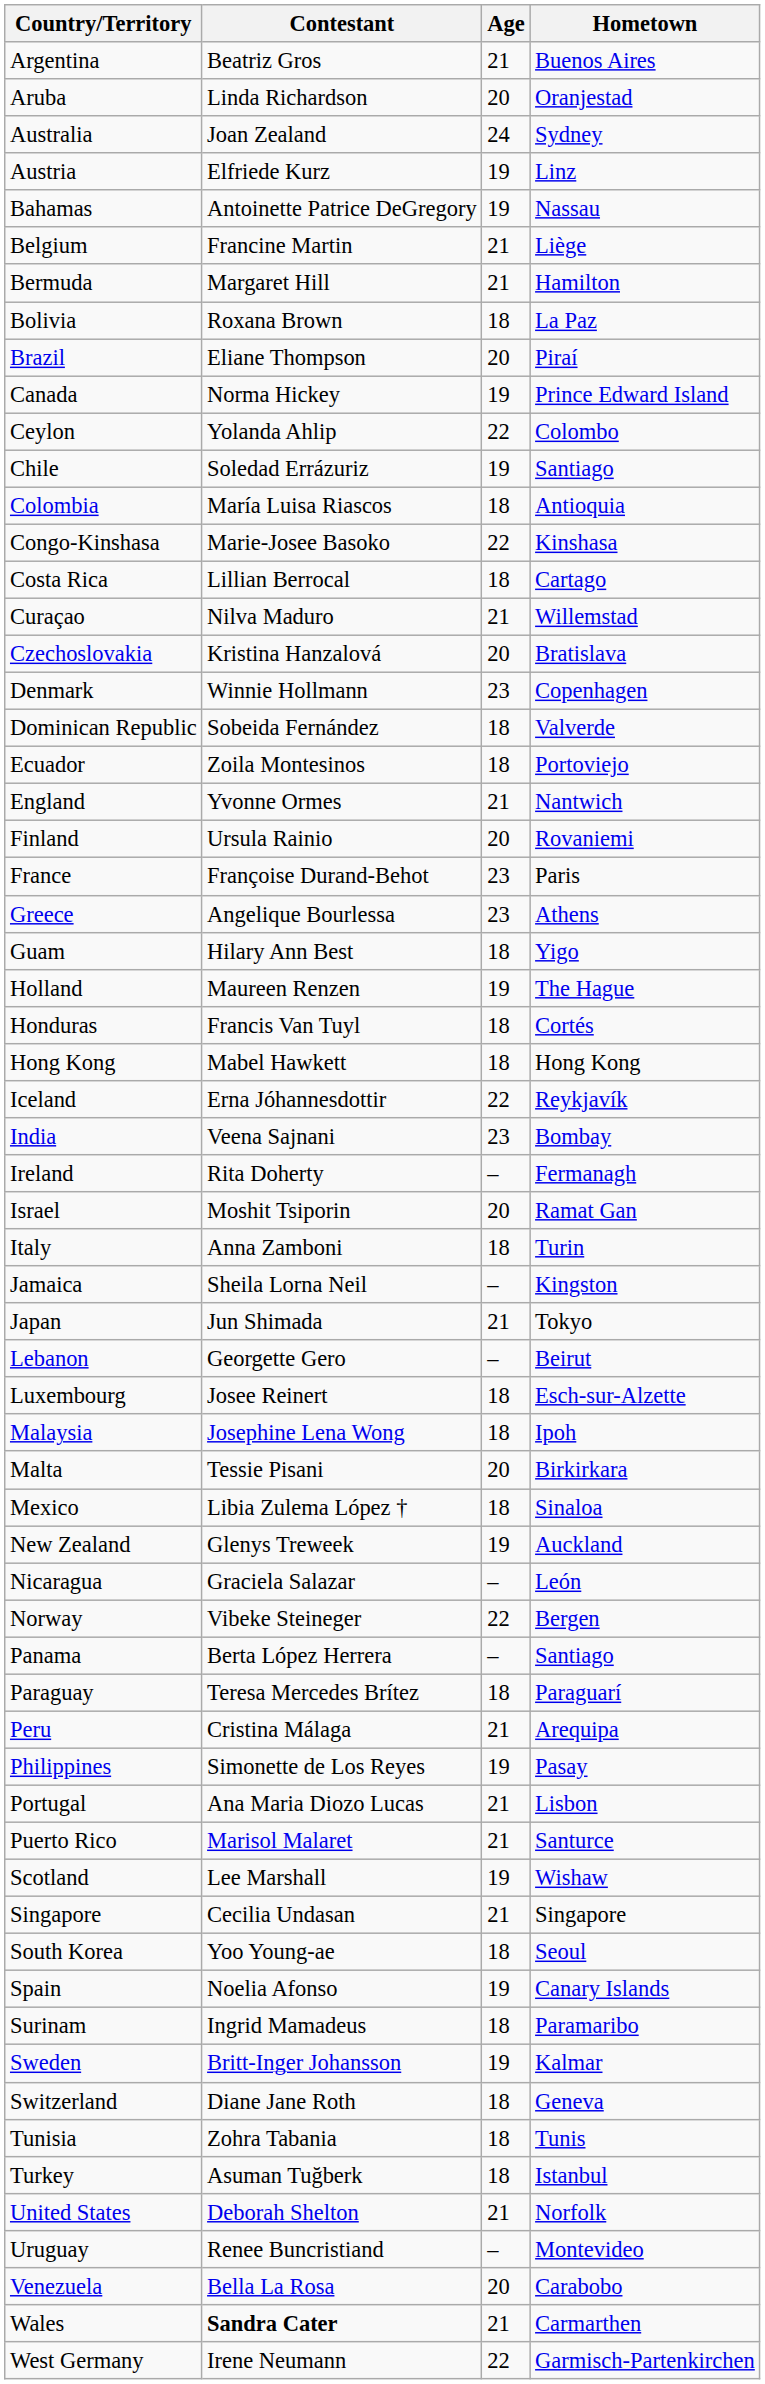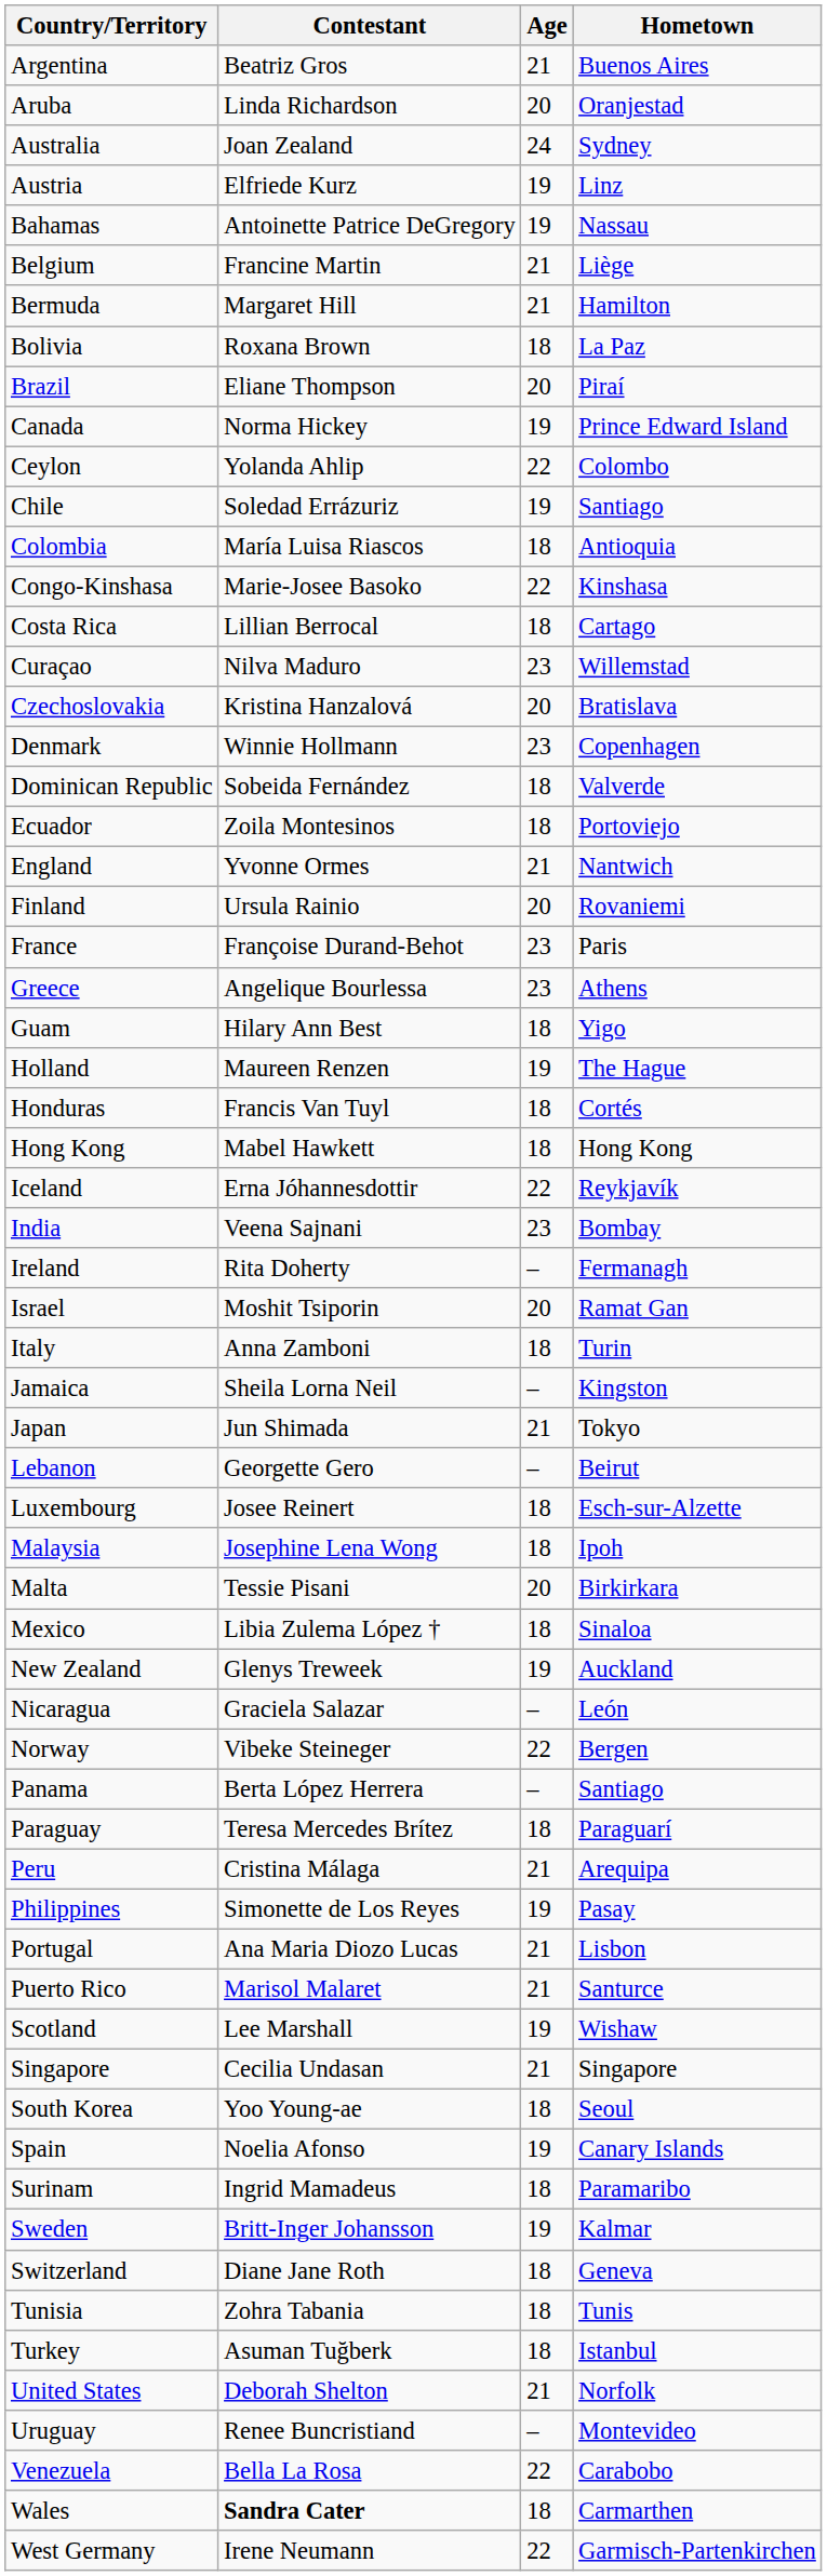 <table class="wikitable sortable" style="font-size: 95%;">
 <tr>
 <th>Country/Territory</th>
 <th>Contestant</th>
 <th>Age</th>
 <th>Hometown</th>
 </tr>
 <tr>
 <td> Argentina</td>
 <td>Beatriz Gros</td>
 <td>21</td>
 <td><a href='#'>Buenos Aires</a></td>
 </tr>
 <tr>
 <td> Aruba</td>
 <td>Linda Richardson</td>
 <td>20</td>
 <td><a href='#'>Oranjestad</a></td>
 </tr>
 <tr>
 <td> Australia</td>
 <td>Joan Zealand</td>
 <td>24</td>
 <td><a href='#'>Sydney</a></td>
 </tr>
 <tr>
 <td> Austria</td>
 <td>Elfriede Kurz</td>
 <td>19</td>
 <td><a href='#'>Linz</a></td>
 </tr>
 <tr>
 <td> Bahamas</td>
 <td>Antoinette Patrice DeGregory</td>
 <td>19</td>
 <td><a href='#'>Nassau</a></td>
 </tr>
 <tr>
 <td> Belgium</td>
 <td>Francine Martin</td>
 <td>21</td>
 <td><a href='#'>Liège</a></td>
 </tr>
 <tr>
 <td> Bermuda</td>
 <td>Margaret Hill</td>
 <td>21</td>
 <td><a href='#'>Hamilton</a></td>
 </tr>
 <tr>
 <td> Bolivia</td>
 <td>Roxana Brown</td>
 <td>18</td>
 <td><a href='#'>La Paz</a></td>
 </tr>
 <tr>
 <td> <a href='#'>Brazil</a></td>
 <td>Eliane Thompson</td>
 <td>20</td>
 <td><a href='#'>Piraí</a></td>
 </tr>
 <tr>
 <td> Canada</td>
 <td>Norma Hickey</td>
 <td>19</td>
 <td><a href='#'>Prince Edward Island</a></td>
 </tr>
 <tr>
 <td> Ceylon</td>
 <td>Yolanda Ahlip</td>
 <td>22</td>
 <td><a href='#'>Colombo</a></td>
 </tr>
 <tr>
 <td> Chile</td>
 <td>Soledad Errázuriz</td>
 <td>19</td>
 <td><a href='#'>Santiago</a></td>
 </tr>
 <tr>
 <td> <a href='#'>Colombia</a></td>
 <td>María Luisa Riascos</td>
 <td>18</td>
 <td><a href='#'>Antioquia</a></td>
 </tr>
 <tr>
 <td> Congo-Kinshasa</td>
 <td>Marie-Josee Basoko</td>
 <td>22</td>
 <td><a href='#'>Kinshasa</a></td>
 </tr>
 <tr>
 <td> Costa Rica</td>
 <td>Lillian Berrocal</td>
 <td>18</td>
 <td><a href='#'>Cartago</a></td>
 </tr>
 <tr>
 <td> Curaçao</td>
 <td>Nilva Maduro</td>
-<td>21</td>
+<td>23</td>
 <td><a href='#'>Willemstad</a></td>
 </tr>
 <tr>
 <td> <a href='#'>Czechoslovakia</a></td>
 <td>Kristina Hanzalová</td>
 <td>20</td>
 <td><a href='#'>Bratislava</a></td>
 </tr>
 <tr>
 <td> Denmark</td>
 <td>Winnie Hollmann</td>
 <td>23</td>
 <td><a href='#'>Copenhagen</a></td>
 </tr>
 <tr>
 <td> Dominican Republic</td>
 <td>Sobeida Fernández</td>
 <td>18</td>
 <td><a href='#'>Valverde</a></td>
 </tr>
 <tr>
 <td> Ecuador</td>
 <td>Zoila Montesinos</td>
 <td>18</td>
 <td><a href='#'>Portoviejo</a></td>
 </tr>
 <tr>
 <td> England</td>
 <td>Yvonne Ormes</td>
 <td>21</td>
 <td><a href='#'>Nantwich</a></td>
 </tr>
 <tr>
 <td> Finland</td>
 <td>Ursula Rainio</td>
 <td>20</td>
 <td><a href='#'>Rovaniemi</a></td>
 </tr>
 <tr>
 <td> France</td>
 <td>Françoise Durand-Behot</td>
 <td>23</td>
 <td>Paris</td>
 </tr>
 <tr>
 <td> <a href='#'>Greece</a></td>
 <td>Angelique Bourlessa</td>
 <td>23</td>
 <td><a href='#'>Athens</a></td>
 </tr>
 <tr>
 <td> Guam</td>
 <td>Hilary Ann Best</td>
 <td>18</td>
 <td><a href='#'>Yigo</a></td>
 </tr>
 <tr>
 <td> Holland</td>
 <td>Maureen Renzen</td>
 <td>19</td>
 <td><a href='#'>The Hague</a></td>
 </tr>
 <tr>
 <td> Honduras</td>
 <td>Francis Van Tuyl</td>
 <td>18</td>
 <td><a href='#'>Cortés</a></td>
 </tr>
 <tr>
 <td> Hong Kong</td>
 <td>Mabel Hawkett</td>
 <td>18</td>
 <td>Hong Kong</td>
 </tr>
 <tr>
 <td> Iceland</td>
 <td>Erna Jóhannesdottir</td>
 <td>22</td>
 <td><a href='#'>Reykjavík</a></td>
 </tr>
 <tr>
 <td> <a href='#'>India</a></td>
 <td>Veena Sajnani</td>
 <td>23</td>
 <td><a href='#'>Bombay</a></td>
 </tr>
 <tr>
 <td> Ireland</td>
 <td>Rita Doherty</td>
 <td>–</td>
 <td><a href='#'>Fermanagh</a></td>
 </tr>
 <tr>
 <td> Israel</td>
 <td>Moshit Tsiporin</td>
 <td>20</td>
 <td><a href='#'>Ramat Gan</a></td>
 </tr>
 <tr>
 <td> Italy</td>
 <td>Anna Zamboni</td>
 <td>18</td>
 <td><a href='#'>Turin</a></td>
 </tr>
 <tr>
 <td> Jamaica</td>
 <td>Sheila Lorna Neil</td>
 <td>–</td>
 <td><a href='#'>Kingston</a></td>
 </tr>
 <tr>
 <td> Japan</td>
 <td>Jun Shimada</td>
 <td>21</td>
 <td>Tokyo</td>
 </tr>
 <tr>
 <td> <a href='#'>Lebanon</a></td>
 <td>Georgette Gero</td>
 <td>–</td>
 <td><a href='#'>Beirut</a></td>
 </tr>
 <tr>
 <td> Luxembourg</td>
 <td>Josee Reinert</td>
 <td>18</td>
 <td><a href='#'>Esch-sur-Alzette</a></td>
 </tr>
 <tr>
 <td> <a href='#'>Malaysia</a></td>
 <td><a href='#'>Josephine Lena Wong</a></td>
 <td>18</td>
 <td><a href='#'>Ipoh</a></td>
 </tr>
 <tr>
 <td> Malta</td>
 <td>Tessie Pisani</td>
 <td>20</td>
 <td><a href='#'>Birkirkara</a></td>
 </tr>
 <tr>
 <td> Mexico</td>
 <td>Libia Zulema López †</td>
 <td>18</td>
 <td><a href='#'>Sinaloa</a></td>
 </tr>
 <tr>
 <td> New Zealand</td>
 <td>Glenys Treweek</td>
 <td>19</td>
 <td><a href='#'>Auckland</a></td>
 </tr>
 <tr>
 <td> Nicaragua</td>
 <td>Graciela Salazar</td>
 <td>–</td>
 <td><a href='#'>León</a></td>
 </tr>
 <tr>
 <td> Norway</td>
 <td>Vibeke Steineger</td>
 <td>22</td>
 <td><a href='#'>Bergen</a></td>
 </tr>
 <tr>
 <td> Panama</td>
 <td>Berta López Herrera</td>
 <td>–</td>
 <td><a href='#'>Santiago</a></td>
 </tr>
 <tr>
 <td> Paraguay</td>
 <td>Teresa Mercedes Brítez</td>
 <td>18</td>
 <td><a href='#'>Paraguarí</a></td>
 </tr>
 <tr>
 <td> <a href='#'>Peru</a></td>
 <td>Cristina Málaga</td>
 <td>21</td>
 <td><a href='#'>Arequipa</a></td>
 </tr>
 <tr>
 <td> <a href='#'>Philippines</a></td>
 <td>Simonette de Los Reyes</td>
 <td>19</td>
 <td><a href='#'>Pasay</a></td>
 </tr>
 <tr>
 <td> Portugal</td>
 <td>Ana Maria Diozo Lucas</td>
 <td>21</td>
 <td><a href='#'>Lisbon</a></td>
 </tr>
 <tr>
 <td> Puerto Rico</td>
 <td><a href='#'>Marisol Malaret</a></td>
 <td>21</td>
 <td><a href='#'>Santurce</a></td>
 </tr>
 <tr>
 <td> Scotland</td>
 <td>Lee Marshall</td>
 <td>19</td>
 <td><a href='#'>Wishaw</a></td>
 </tr>
 <tr>
 <td> Singapore</td>
 <td>Cecilia Undasan</td>
 <td>21</td>
 <td>Singapore</td>
 </tr>
 <tr>
 <td> South Korea</td>
 <td>Yoo Young-ae</td>
 <td>18</td>
 <td><a href='#'>Seoul</a></td>
 </tr>
 <tr>
 <td> Spain</td>
 <td>Noelia Afonso</td>
 <td>19</td>
 <td><a href='#'>Canary Islands</a></td>
 </tr>
 <tr>
 <td> Surinam</td>
 <td>Ingrid Mamadeus</td>
 <td>18</td>
 <td><a href='#'>Paramaribo</a></td>
 </tr>
 <tr>
 <td> <a href='#'>Sweden</a></td>
 <td><a href='#'>Britt-Inger Johansson</a></td>
 <td>19</td>
 <td><a href='#'>Kalmar</a></td>
 </tr>
 <tr>
 <td> Switzerland</td>
 <td>Diane Jane Roth</td>
 <td>18</td>
 <td><a href='#'>Geneva</a></td>
 </tr>
 <tr>
 <td> Tunisia</td>
 <td>Zohra Tabania</td>
 <td>18</td>
 <td><a href='#'>Tunis</a></td>
 </tr>
 <tr>
 <td> Turkey</td>
 <td>Asuman Tuğberk</td>
 <td>18</td>
 <td><a href='#'>Istanbul</a></td>
 </tr>
 <tr>
 <td> <a href='#'>United States</a></td>
 <td><a href='#'>Deborah Shelton</a></td>
 <td>21</td>
 <td><a href='#'>Norfolk</a></td>
 </tr>
 <tr>
 <td> Uruguay</td>
 <td>Renee Buncristiand</td>
 <td>–</td>
 <td><a href='#'>Montevideo</a></td>
 </tr>
 <tr>
 <td> <a href='#'>Venezuela</a></td>
 <td><a href='#'>Bella La Rosa</a></td>
-<td>20</td>
+<td>22</td>
 <td><a href='#'>Carabobo</a></td>
 </tr>
 <tr>
 <td> Wales</td>
 <td><strong>Sandra Cater</strong></td>
-<td>21</td>
+<td>18</td>
 <td><a href='#'>Carmarthen</a></td>
 </tr>
 <tr>
 <td> West Germany</td>
 <td>Irene Neumann</td>
 <td>22</td>
 <td><a href='#'>Garmisch-Partenkirchen</a></td>
 </tr>
 </table>
